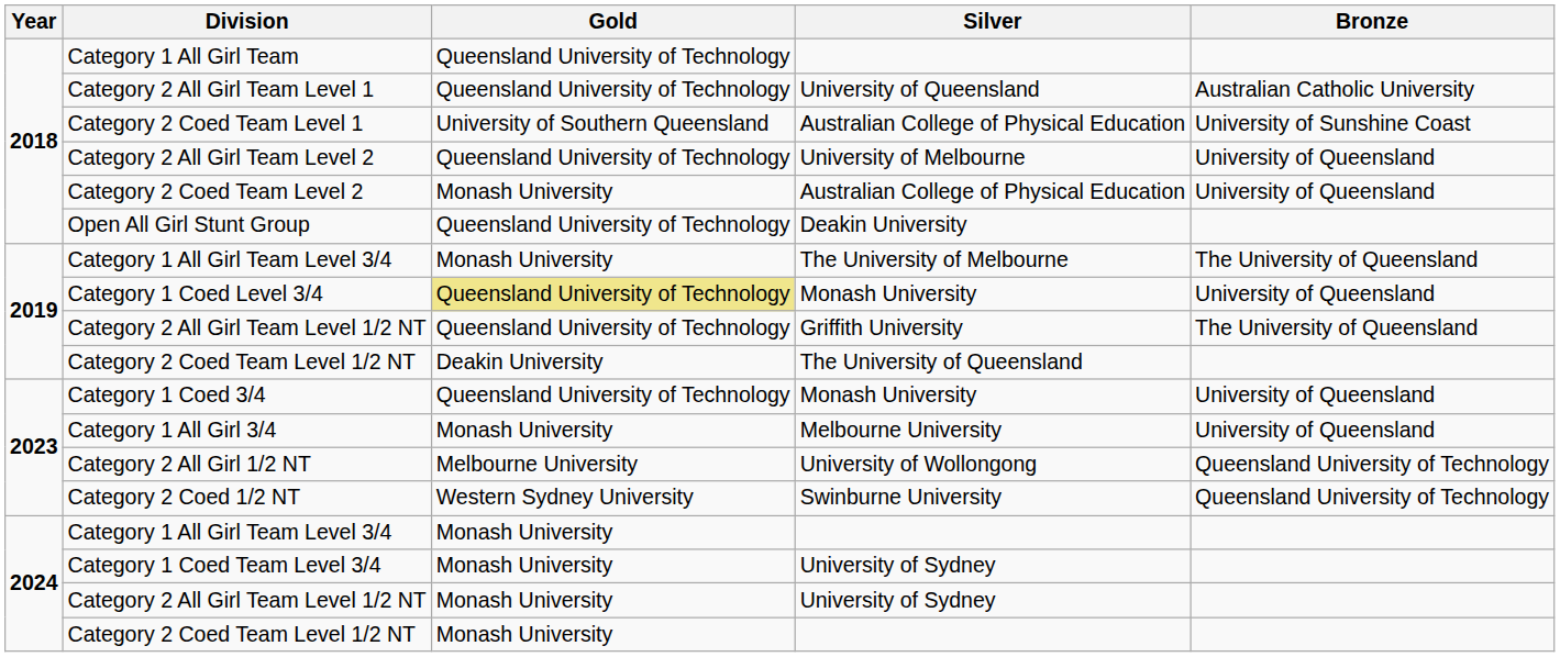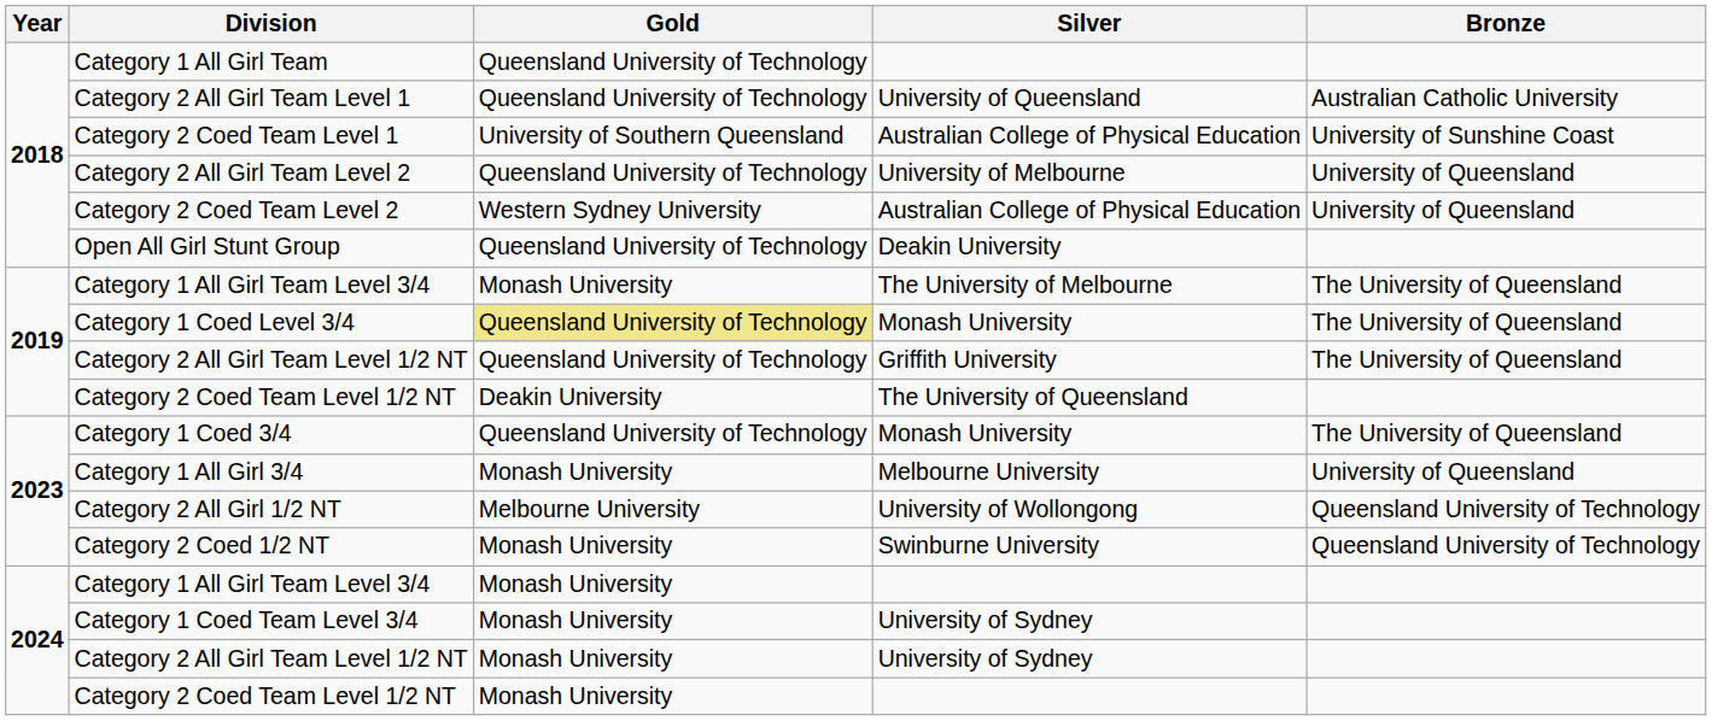 <table class="wikitable">
 <tr>
 <th>Year</th>
 <th>Division</th>
 <th>Gold</th>
 <th>Silver</th>
 <th>Bronze</th>
 </tr>
 <tr>
 <td rowspan="6"><strong>2018</strong></td>
 <td>Category 1 All Girl Team</td>
 <td>Queensland University of Technology</td>
 <td></td>
 <td></td>
 </tr>
 <tr>
 <td>Category 2 All Girl Team Level 1</td>
 <td>Queensland University of Technology</td>
 <td>University of Queensland</td>
 <td>Australian Catholic University</td>
 </tr>
 <tr>
 <td>Category 2 Coed Team Level 1</td>
 <td>University of Southern Queensland</td>
 <td>Australian College of Physical Education</td>
 <td>University of Sunshine Coast</td>
 </tr>
 <tr>
 <td>Category 2 All Girl Team Level 2</td>
 <td>Queensland University of Technology</td>
 <td>University of Melbourne</td>
 <td>University of Queensland</td>
 </tr>
 <tr>
 <td>Category 2 Coed Team Level 2</td>
-<td>Monash University</td>
+<td>Western Sydney University</td>
 <td>Australian College of Physical Education</td>
 <td>University of Queensland</td>
 </tr>
 <tr>
 <td>Open All Girl Stunt Group</td>
 <td>Queensland University of Technology</td>
 <td>Deakin University</td>
 <td></td>
 </tr>
 <tr>
 <td rowspan="4"><strong>2019</strong></td>
 <td>Category 1 All Girl Team Level 3/4</td>
 <td>Monash University</td>
 <td>The University of Melbourne</td>
 <td>The University of Queensland</td>
 </tr>
 <tr>
 <td>Category 1 Coed Level 3/4</td>
 <td style="background: khaki;">Queensland University of Technology</td>
 <td>Monash University</td>
-<td>University of Queensland</td>
+<td>The University of Queensland</td>
 </tr>
 <tr>
 <td>Category 2 All Girl Team Level 1/2 NT</td>
 <td>Queensland University of Technology</td>
 <td>Griffith University</td>
 <td>The University of Queensland</td>
 </tr>
 <tr>
 <td>Category 2 Coed Team Level 1/2 NT</td>
 <td>Deakin University</td>
 <td>The University of Queensland</td>
 <td></td>
 </tr>
 <tr>
 <td rowspan="4"><strong>2023</strong></td>
 <td>Category 1 Coed 3/4</td>
 <td>Queensland University of Technology</td>
 <td>Monash University</td>
-<td>University of Queensland</td>
+<td>The University of Queensland</td>
 </tr>
 <tr>
 <td>Category 1 All Girl 3/4</td>
 <td>Monash University</td>
 <td>Melbourne University</td>
 <td>University of Queensland</td>
 </tr>
 <tr>
 <td>Category 2 All Girl 1/2 NT</td>
 <td>Melbourne University</td>
 <td>University of Wollongong</td>
 <td>Queensland University of Technology</td>
 </tr>
 <tr>
 <td>Category 2 Coed 1/2 NT</td>
-<td>Western Sydney University</td>
+<td>Monash University</td>
 <td>Swinburne University</td>
 <td>Queensland University of Technology</td>
 </tr>
 <tr>
 <td rowspan="4"><strong>2024</strong></td>
 <td>Category 1 All Girl Team Level 3/4</td>
 <td>Monash University</td>
 <td></td>
 <td></td>
 </tr>
 <tr>
 <td>Category 1 Coed Team Level 3/4</td>
 <td>Monash University</td>
 <td>University of Sydney</td>
 <td></td>
 </tr>
 <tr>
 <td>Category 2 All Girl Team Level 1/2 NT</td>
 <td>Monash University</td>
 <td>University of Sydney</td>
 <td></td>
 </tr>
 <tr>
 <td>Category 2 Coed Team Level 1/2 NT</td>
 <td>Monash University</td>
 <td></td>
 <td></td>
 </tr>
 </table>
